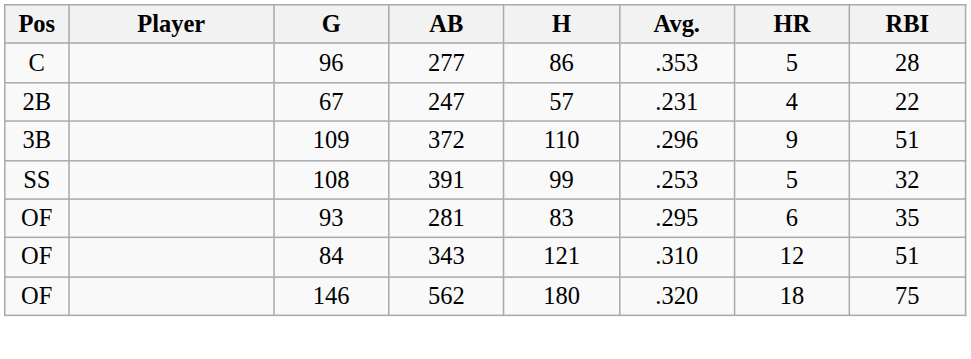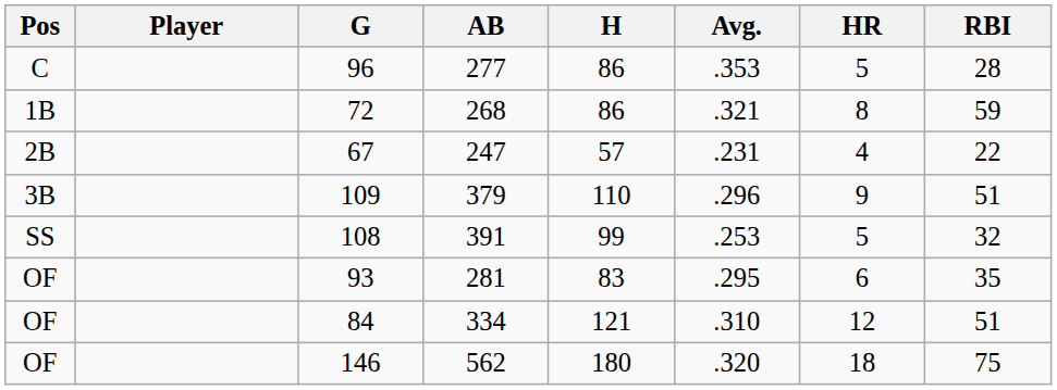 <table class="wikitable sortable">
 <tr>
 <th bgcolor="#DDDDFF" width="5%">Pos</th>
 <th bgcolor="#DDDDFF" width="16%">Player</th>
 <th bgcolor="#DDDDFF" width="9%">G</th>
 <th bgcolor="#DDDDFF" width="9%">AB</th>
 <th bgcolor="#DDDDFF" width="9%">H</th>
 <th bgcolor="#DDDDFF" width="9%">Avg.</th>
 <th bgcolor="#DDDDFF" width="9%">HR</th>
 <th bgcolor="#DDDDFF" width="9%">RBI</th>
 </tr>
 <tr align="center">
 <td>C</td>
 <td></td>
 <td>96</td>
 <td>277</td>
 <td>86</td>
 <td>.353</td>
 <td>5</td>
 <td>28</td>
 </tr>
 <tr align="center">
+<td>1B</td>
+<td></td>
+<td>72</td>
+<td>268</td>
+<td>86</td>
+<td>.321</td>
+<td>8</td>
+<td>59</td>
+</tr>
+<tr align="center">
 <td>2B</td>
 <td></td>
 <td>67</td>
 <td>247</td>
 <td>57</td>
 <td>.231</td>
 <td>4</td>
 <td>22</td>
 </tr>
 <tr align="center">
 <td>3B</td>
 <td></td>
 <td>109</td>
-<td>372</td>
+<td>379</td>
 <td>110</td>
 <td>.296</td>
 <td>9</td>
 <td>51</td>
 </tr>
 <tr align="center">
 <td>SS</td>
 <td></td>
 <td>108</td>
 <td>391</td>
 <td>99</td>
 <td>.253</td>
 <td>5</td>
 <td>32</td>
 </tr>
 <tr align="center">
 <td>OF</td>
 <td></td>
 <td>93</td>
 <td>281</td>
 <td>83</td>
 <td>.295</td>
 <td>6</td>
 <td>35</td>
 </tr>
 <tr align="center">
 <td>OF</td>
 <td></td>
 <td>84</td>
-<td>343</td>
+<td>334</td>
 <td>121</td>
 <td>.310</td>
 <td>12</td>
 <td>51</td>
 </tr>
 <tr align="center">
 <td>OF</td>
 <td></td>
 <td>146</td>
 <td>562</td>
 <td>180</td>
 <td>.320</td>
 <td>18</td>
 <td>75</td>
 </tr>
 </table>
